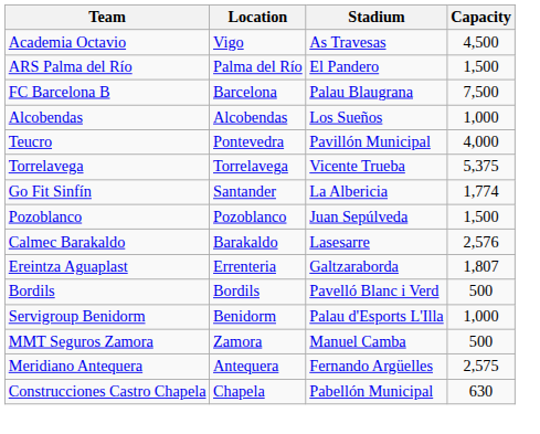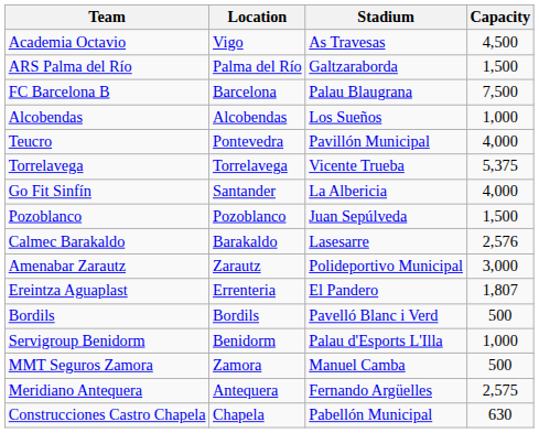 <table class="wikitable sortable">
 <tr>
 <th>Team</th>
 <th>Location</th>
 <th>Stadium</th>
 <th>Capacity</th>
 </tr>
 <tr>
 <td><a href='#'>Academia Octavio</a></td>
 <td><a href='#'>Vigo</a></td>
 <td><a href='#'>As Travesas</a></td>
 <td align="center">4,500</td>
 </tr>
 <tr>
 <td><a href='#'>ARS Palma del Río</a></td>
 <td><a href='#'>Palma del Río</a></td>
-<td><a href='#'>El Pandero</a></td>
+<td><a href='#'>Galtzaraborda</a></td>
 <td align="center">1,500</td>
 </tr>
 <tr>
 <td><a href='#'>FC Barcelona B</a></td>
 <td><a href='#'>Barcelona</a></td>
 <td><a href='#'>Palau Blaugrana</a></td>
 <td align="center">7,500</td>
 </tr>
 <tr>
 <td><a href='#'>Alcobendas</a></td>
 <td><a href='#'>Alcobendas</a></td>
 <td><a href='#'>Los Sueños</a></td>
 <td align="center">1,000</td>
 </tr>
 <tr>
 <td><a href='#'>Teucro</a></td>
 <td><a href='#'>Pontevedra</a></td>
 <td><a href='#'>Pavillón Municipal</a></td>
 <td align="center">4,000</td>
 </tr>
 <tr>
 <td><a href='#'>Torrelavega</a></td>
 <td><a href='#'>Torrelavega</a></td>
 <td><a href='#'>Vicente Trueba</a></td>
 <td align="center">5,375</td>
 </tr>
 <tr>
 <td><a href='#'>Go Fit Sinfín</a></td>
 <td><a href='#'>Santander</a></td>
 <td><a href='#'>La Albericia</a></td>
-<td align="center">1,774</td>
+<td align="center">4,000</td>
 </tr>
 <tr>
 <td><a href='#'>Pozoblanco</a></td>
 <td><a href='#'>Pozoblanco</a></td>
 <td><a href='#'>Juan Sepúlveda</a></td>
 <td align="center">1,500</td>
 </tr>
 <tr>
 <td><a href='#'>Calmec Barakaldo</a></td>
 <td><a href='#'>Barakaldo</a></td>
 <td><a href='#'>Lasesarre</a></td>
 <td align="center">2,576</td>
 </tr>
 <tr>
+<td><a href='#'>Amenabar Zarautz</a></td>
+<td><a href='#'>Zarautz</a></td>
+<td><a href='#'>Polideportivo Municipal</a></td>
+<td align="center">3,000</td>
+</tr>
+<tr>
 <td><a href='#'>Ereintza Aguaplast</a></td>
 <td><a href='#'>Errenteria</a></td>
-<td><a href='#'>Galtzaraborda</a></td>
+<td><a href='#'>El Pandero</a></td>
 <td align="center">1,807</td>
 </tr>
 <tr>
 <td><a href='#'>Bordils</a></td>
 <td><a href='#'>Bordils</a></td>
 <td><a href='#'>Pavelló Blanc i Verd</a></td>
 <td align="center">500</td>
 </tr>
 <tr>
 <td><a href='#'>Servigroup Benidorm</a></td>
 <td><a href='#'>Benidorm</a></td>
 <td><a href='#'>Palau d'Esports L'Illa</a></td>
 <td align="center">1,000</td>
 </tr>
 <tr>
 <td><a href='#'>MMT Seguros Zamora</a></td>
 <td><a href='#'>Zamora</a></td>
 <td><a href='#'>Manuel Camba</a></td>
 <td align="center">500</td>
 </tr>
 <tr>
 <td><a href='#'>Meridiano Antequera</a></td>
 <td><a href='#'>Antequera</a></td>
 <td><a href='#'>Fernando Argüelles</a></td>
 <td align="center">2,575</td>
 </tr>
 <tr>
 <td><a href='#'>Construcciones Castro Chapela</a></td>
 <td><a href='#'>Chapela</a></td>
 <td><a href='#'>Pabellón Municipal</a></td>
 <td align="center">630</td>
 </tr>
 </table>
